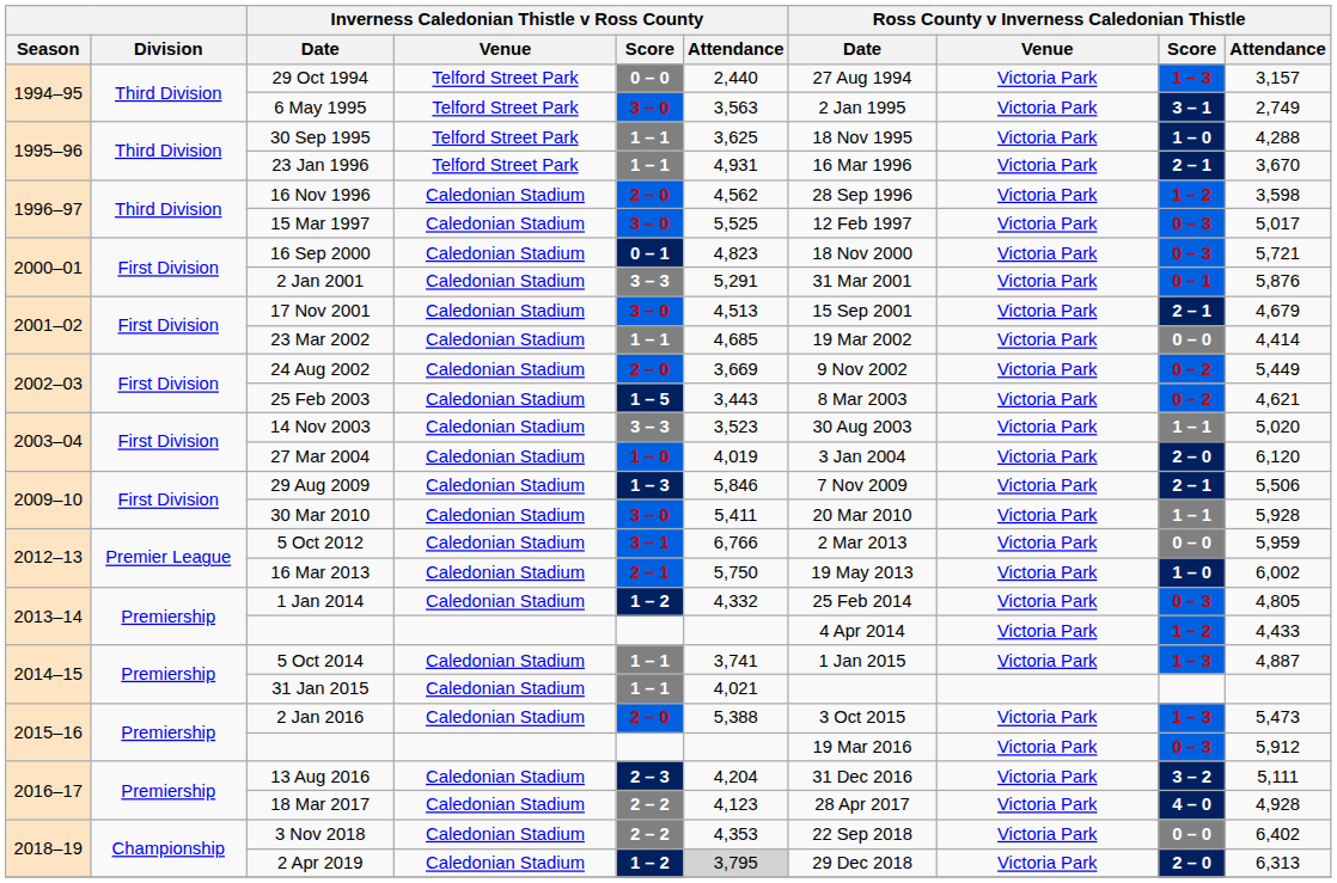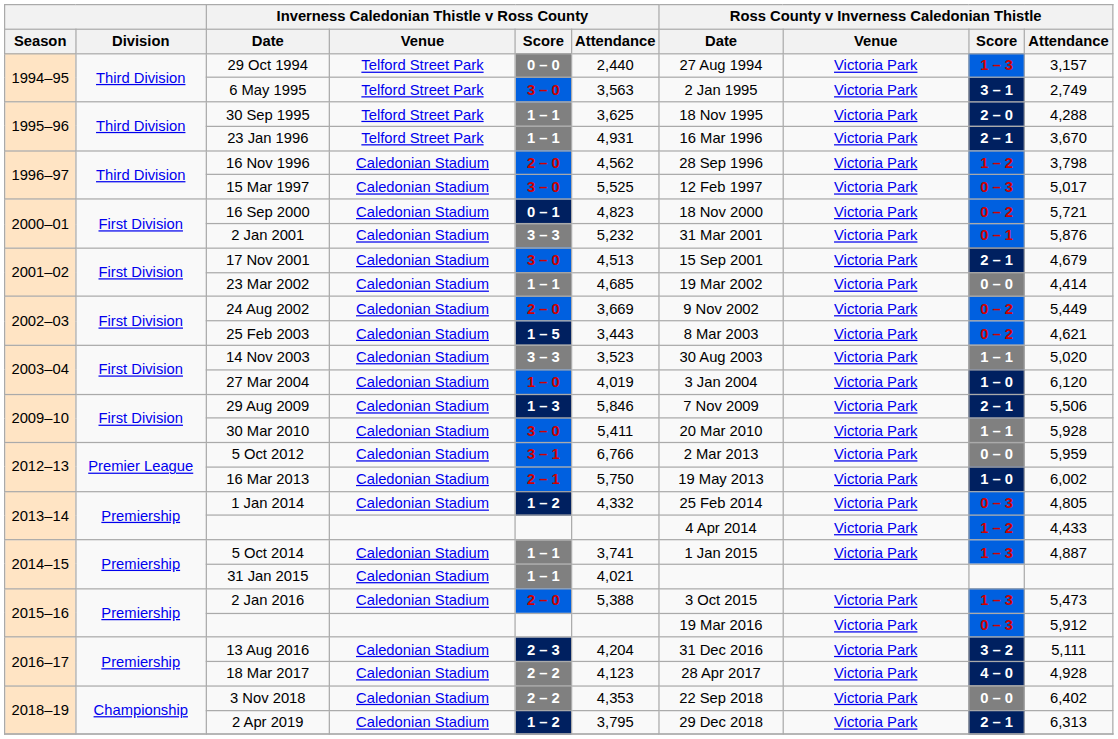 <table class="wikitable" style="text-align: center; font-size: 12px">
 <tr>
 <th colspan=2></th>
 <th colspan=4>Inverness Caledonian Thistle v Ross County</th>
 <th colspan=5>Ross County v Inverness Caledonian Thistle</th>
 </tr>
 <tr>
 <th width="52">Season</th>
 <th width="100">Division</th>
 <th width="95">Date</th>
 <th width="145">Venue</th>
 <th width="40">Score</th>
 <th width="40">Attendance</th>
 <th width="95">Date</th>
 <th width="145">Venue</th>
 <th width="40">Score</th>
 <th width="40">Attendance</th>
 </tr>
 <tr>
 <td bgcolor=#ffe4c4 rowspan=2>1994–95</td>
 <td rowspan=2><a href='#'>Third Division</a></td>
 <td>29 Oct 1994</td>
 <td><a href='#'>Telford Street Park</a></td>
 <td style="background:#808080;color:white"><strong>0 – 0</strong></td>
 <td>2,440</td>
 <td>27 Aug 1994</td>
 <td><a href='#'>Victoria Park</a></td>
 <td style="background:#0060e0;color:#d00000"><strong>1 – 3</strong></td>
 <td>3,157</td>
 </tr>
 <tr>
 <td>6 May 1995</td>
 <td><a href='#'>Telford Street Park</a></td>
 <td style="background:#0060e0;color:#d00000"><strong>3 – 0</strong></td>
 <td>3,563</td>
 <td>2 Jan 1995</td>
 <td><a href='#'>Victoria Park</a></td>
 <td style="background:#002060;color:white"><strong>3 – 1</strong></td>
 <td>2,749</td>
 </tr>
 <tr>
 <td bgcolor=#ffe4c4 rowspan=2>1995–96</td>
 <td rowspan=2><a href='#'>Third Division</a></td>
 <td>30 Sep 1995</td>
 <td><a href='#'>Telford Street Park</a></td>
 <td style="background:#808080;color:white"><strong>1 – 1</strong></td>
 <td>3,625</td>
 <td>18 Nov 1995</td>
 <td><a href='#'>Victoria Park</a></td>
-<td style="background:#002060;color:white"><strong>1 – 0</strong></td>
+<td style="background:#002060;color:white"><strong>2 – 0</strong></td>
 <td>4,288</td>
 </tr>
 <tr>
 <td>23 Jan 1996</td>
 <td><a href='#'>Telford Street Park</a></td>
 <td style="background:#808080;color:white"><strong>1 – 1</strong></td>
 <td>4,931</td>
 <td>16 Mar 1996</td>
 <td><a href='#'>Victoria Park</a></td>
 <td style="background:#002060;color:white"><strong>2 – 1</strong></td>
 <td>3,670</td>
 </tr>
 <tr>
 <td bgcolor=#ffe4c4 rowspan=2>1996–97</td>
 <td rowspan=2><a href='#'>Third Division</a></td>
 <td>16 Nov 1996</td>
 <td><a href='#'>Caledonian Stadium</a></td>
 <td style="background:#0060e0;color:#d00000"><strong>2 – 0</strong></td>
 <td>4,562</td>
 <td>28 Sep 1996</td>
 <td><a href='#'>Victoria Park</a></td>
 <td style="background:#0060e0;color:#d00000"><strong>1 – 2</strong></td>
-<td>3,598</td>
+<td>3,798</td>
 </tr>
 <tr>
 <td>15 Mar 1997</td>
 <td><a href='#'>Caledonian Stadium</a></td>
 <td style="background:#0060e0;color:#d00000"><strong>3 – 0</strong></td>
 <td>5,525</td>
 <td>12 Feb 1997</td>
 <td><a href='#'>Victoria Park</a></td>
 <td style="background:#0060e0;color:#d00000"><strong>0 – 3</strong></td>
 <td>5,017</td>
 </tr>
 <tr>
 <td bgcolor=#ffe4c4 rowspan=2>2000–01</td>
 <td rowspan=2><a href='#'>First Division</a></td>
 <td>16 Sep 2000</td>
 <td><a href='#'>Caledonian Stadium</a></td>
 <td style="background:#002060;color:white"><strong>0 – 1</strong></td>
 <td>4,823</td>
 <td>18 Nov 2000</td>
 <td><a href='#'>Victoria Park</a></td>
-<td style="background:#0060e0;color:#d00000"><strong>0 – 3</strong></td>
+<td style="background:#0060e0;color:#d00000"><strong>0 – 2</strong></td>
 <td>5,721</td>
 </tr>
 <tr>
 <td>2 Jan 2001</td>
 <td><a href='#'>Caledonian Stadium</a></td>
 <td style="background:#808080;color:white"><strong>3 – 3</strong></td>
-<td>5,291</td>
+<td>5,232</td>
 <td>31 Mar 2001</td>
 <td><a href='#'>Victoria Park</a></td>
 <td style="background:#0060e0;color:#d00000"><strong>0 – 1</strong></td>
 <td>5,876</td>
 </tr>
 <tr>
 <td bgcolor=#ffe4c4 rowspan=2>2001–02</td>
 <td rowspan=2><a href='#'>First Division</a></td>
 <td>17 Nov 2001</td>
 <td><a href='#'>Caledonian Stadium</a></td>
 <td style="background:#0060e0;color:#d00000"><strong>3 – 0</strong></td>
 <td>4,513</td>
 <td>15 Sep 2001</td>
 <td><a href='#'>Victoria Park</a></td>
 <td style="background:#002060;color:white"><strong>2 – 1</strong></td>
 <td>4,679</td>
 </tr>
 <tr>
 <td>23 Mar 2002</td>
 <td><a href='#'>Caledonian Stadium</a></td>
 <td style="background:#808080;color:white"><strong>1 – 1</strong></td>
 <td>4,685</td>
 <td>19 Mar 2002</td>
 <td><a href='#'>Victoria Park</a></td>
 <td style="background:#808080;color:white"><strong>0 – 0</strong></td>
 <td>4,414</td>
 </tr>
 <tr>
 <td bgcolor=#ffe4c4 rowspan=2>2002–03</td>
 <td rowspan=2><a href='#'>First Division</a></td>
 <td>24 Aug 2002</td>
 <td><a href='#'>Caledonian Stadium</a></td>
 <td style="background:#0060e0;color:#d00000"><strong>2 – 0</strong></td>
 <td>3,669</td>
 <td>9 Nov 2002</td>
 <td><a href='#'>Victoria Park</a></td>
 <td style="background:#0060e0;color:#d00000"><strong>0 – 2</strong></td>
 <td>5,449</td>
 </tr>
 <tr>
 <td>25 Feb 2003</td>
 <td><a href='#'>Caledonian Stadium</a></td>
 <td style="background:#002060;color:white"><strong>1 – 5</strong></td>
 <td>3,443</td>
 <td>8 Mar 2003</td>
 <td><a href='#'>Victoria Park</a></td>
 <td style="background:#0060e0;color:#d00000"><strong>0 – 2</strong></td>
 <td>4,621</td>
 </tr>
 <tr>
 <td bgcolor=#ffe4c4 rowspan=2>2003–04</td>
 <td rowspan=2><a href='#'>First Division</a></td>
 <td>14 Nov 2003</td>
 <td><a href='#'>Caledonian Stadium</a></td>
 <td style="background:#808080;color:white"><strong>3 – 3</strong></td>
 <td>3,523</td>
 <td>30 Aug 2003</td>
 <td><a href='#'>Victoria Park</a></td>
 <td style="background:#808080;color:white"><strong>1 – 1</strong></td>
 <td>5,020</td>
 </tr>
 <tr>
 <td>27 Mar 2004</td>
 <td><a href='#'>Caledonian Stadium</a></td>
 <td style="background:#0060e0;color:#d00000"><strong>1 – 0</strong></td>
 <td>4,019</td>
 <td>3 Jan 2004</td>
 <td><a href='#'>Victoria Park</a></td>
-<td style="background:#002060;color:white"><strong>2 – 0</strong></td>
+<td style="background:#002060;color:white"><strong>1 – 0</strong></td>
 <td>6,120</td>
 </tr>
 <tr>
 <td bgcolor=#ffe4c4 rowspan=2>2009–10</td>
 <td rowspan=2><a href='#'>First Division</a></td>
 <td>29 Aug 2009</td>
 <td><a href='#'>Caledonian Stadium</a></td>
 <td style="background:#002060;color:white"><strong>1 – 3</strong></td>
 <td>5,846</td>
 <td>7 Nov 2009</td>
 <td><a href='#'>Victoria Park</a></td>
 <td style="background:#002060;color:white"><strong>2 – 1</strong></td>
 <td>5,506</td>
 </tr>
 <tr>
 <td>30 Mar 2010</td>
 <td><a href='#'>Caledonian Stadium</a></td>
 <td style="background:#0060e0;color:#d00000"><strong>3 – 0</strong></td>
 <td>5,411</td>
 <td>20 Mar 2010</td>
 <td><a href='#'>Victoria Park</a></td>
 <td style="background:#808080;color:white"><strong>1 – 1</strong></td>
 <td>5,928</td>
 </tr>
 <tr>
 <td bgcolor=#ffe4c4 rowspan=2>2012–13</td>
 <td rowspan=2><a href='#'>Premier League</a></td>
 <td>5 Oct 2012</td>
 <td><a href='#'>Caledonian Stadium</a></td>
 <td style="background:#0060e0;color:#d00000"><strong>3 – 1</strong></td>
 <td>6,766</td>
 <td>2 Mar 2013</td>
 <td><a href='#'>Victoria Park</a></td>
 <td style="background:#808080;color:white"><strong>0 – 0</strong></td>
 <td>5,959</td>
 </tr>
 <tr>
 <td>16 Mar 2013</td>
 <td><a href='#'>Caledonian Stadium</a></td>
 <td style="background:#0060e0;color:#d00000"><strong>2 – 1</strong></td>
 <td>5,750</td>
 <td>19 May 2013</td>
 <td><a href='#'>Victoria Park</a></td>
 <td style="background:#002060;color:white"><strong>1 – 0</strong></td>
 <td>6,002</td>
 </tr>
 <tr>
 <td bgcolor=#ffe4c4 rowspan=2>2013–14</td>
 <td rowspan=2><a href='#'>Premiership</a></td>
 <td>1 Jan 2014</td>
 <td><a href='#'>Caledonian Stadium</a></td>
 <td style="background:#002060;color:white"><strong>1 – 2</strong></td>
 <td>4,332</td>
 <td>25 Feb 2014</td>
 <td><a href='#'>Victoria Park</a></td>
 <td style="background:#0060e0;color:#d00000"><strong>0 – 3</strong></td>
 <td>4,805</td>
 </tr>
 <tr>
 <td></td>
 <td></td>
 <td></td>
 <td></td>
 <td>4 Apr 2014</td>
 <td><a href='#'>Victoria Park</a></td>
 <td style="background:#0060e0;color:#d00000"><strong>1 – 2</strong></td>
 <td>4,433</td>
 </tr>
 <tr>
 <td bgcolor=#ffe4c4 rowspan=2>2014–15</td>
 <td rowspan=2><a href='#'>Premiership</a></td>
 <td>5 Oct 2014</td>
 <td><a href='#'>Caledonian Stadium</a></td>
 <td style="background:#808080;color:white"><strong>1 – 1</strong></td>
 <td>3,741</td>
 <td>1 Jan 2015</td>
 <td><a href='#'>Victoria Park</a></td>
 <td style="background:#0060e0;color:#d00000"><strong>1 – 3</strong></td>
 <td>4,887</td>
 </tr>
 <tr>
 <td>31 Jan 2015</td>
 <td><a href='#'>Caledonian Stadium</a></td>
 <td style="background:#808080;color:white"><strong>1 – 1</strong></td>
 <td>4,021</td>
 <td></td>
 <td></td>
 <td></td>
 <td></td>
 </tr>
 <tr>
 <td bgcolor=#ffe4c4 rowspan=2>2015–16</td>
 <td rowspan=2><a href='#'>Premiership</a></td>
 <td>2 Jan 2016</td>
 <td><a href='#'>Caledonian Stadium</a></td>
 <td style="background:#0060e0;color:#d00000"><strong>2 – 0</strong></td>
 <td>5,388</td>
 <td>3 Oct 2015</td>
 <td><a href='#'>Victoria Park</a></td>
 <td style="background:#0060e0;color:#d00000"><strong>1 – 3</strong></td>
 <td>5,473</td>
 </tr>
 <tr>
 <td></td>
 <td></td>
 <td></td>
 <td></td>
 <td>19 Mar 2016</td>
 <td><a href='#'>Victoria Park</a></td>
 <td style="background:#0060e0;color:#d00000"><strong>0 – 3</strong></td>
 <td>5,912</td>
 </tr>
 <tr>
 <td bgcolor=#ffe4c4 rowspan=2>2016–17</td>
 <td rowspan=2><a href='#'>Premiership</a></td>
 <td>13 Aug 2016</td>
 <td><a href='#'>Caledonian Stadium</a></td>
 <td style="background:#002060;color:white"><strong>2 – 3</strong></td>
 <td>4,204</td>
 <td>31 Dec 2016</td>
 <td><a href='#'>Victoria Park</a></td>
 <td style="background:#002060;color:white"><strong>3 – 2</strong></td>
 <td>5,111</td>
 </tr>
 <tr>
 <td>18 Mar 2017</td>
 <td><a href='#'>Caledonian Stadium</a></td>
 <td style="background:#808080;color:white"><strong>2 – 2</strong></td>
 <td>4,123</td>
 <td>28 Apr 2017</td>
 <td><a href='#'>Victoria Park</a></td>
 <td style="background:#002060;color:white"><strong>4 – 0</strong></td>
 <td>4,928</td>
 </tr>
 <tr>
 <td bgcolor=#ffe4c4 rowspan="2">2018–19</td>
 <td rowspan="2"><a href='#'>Championship</a></td>
 <td>3 Nov 2018</td>
 <td><a href='#'>Caledonian Stadium</a></td>
 <td style="background:#808080;color:white"><strong>2 – 2</strong></td>
 <td>4,353</td>
 <td>22 Sep 2018</td>
 <td><a href='#'>Victoria Park</a></td>
 <td style="background:#808080;color:white"><strong>0 – 0</strong></td>
 <td>6,402</td>
 </tr>
 <tr>
 <td>2 Apr 2019</td>
 <td><a href='#'>Caledonian Stadium</a></td>
 <td style="background:#002060;color:white"><strong>1 – 2</strong></td>
-<td style="background: lightgrey;">3,795</td>
+<td>3,795</td>
 <td>29 Dec 2018</td>
 <td><a href='#'>Victoria Park</a></td>
-<td style="background:#002060;color:white"><strong>2 – 0</strong></td>
+<td style="background:#002060;color:white"><strong>2 – 1</strong></td>
 <td>6,313</td>
 </tr>
 <tr>
 </tr>
 </table>
